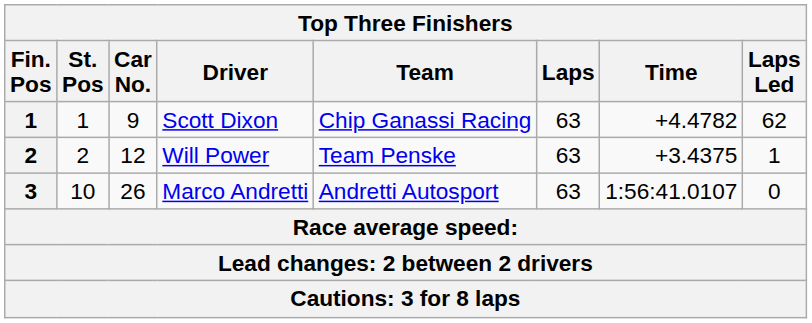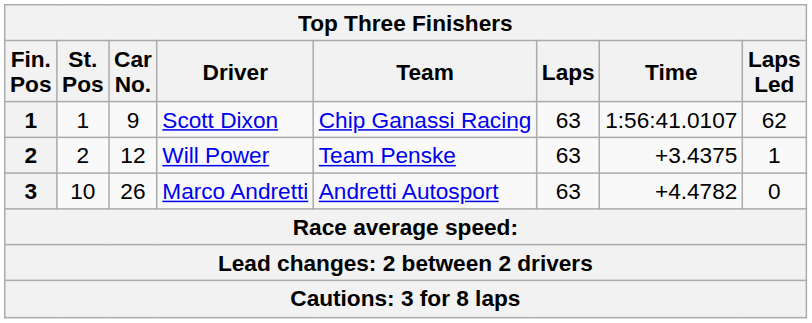 <table class="wikitable" style="font-size:95%;">
 <tr>
 <th colspan=9>Top Three Finishers</th>
 </tr>
 <tr>
 <th>Fin.<br>Pos</th>
 <th>St.<br>Pos</th>
 <th>Car<br>No.</th>
 <th>Driver</th>
 <th>Team</th>
 <th>Laps</th>
 <th>Time</th>
 <th>Laps<br>Led</th>
 </tr>
 <tr>
 <th>1</th>
 <td align=center>1</td>
 <td align=center>9</td>
 <td> <a href='#'>Scott Dixon</a></td>
 <td><a href='#'>Chip Ganassi Racing</a></td>
 <td align=center>63</td>
-<td align=right>+4.4782</td>
+<td align=right>1:56:41.0107</td>
 <td align=center>62</td>
 </tr>
 <tr>
 <th>2</th>
 <td align=center>2</td>
 <td align=center>12</td>
 <td> <a href='#'>Will Power</a></td>
 <td><a href='#'>Team Penske</a></td>
 <td align=center>63</td>
 <td align=right>+3.4375</td>
 <td align=center>1</td>
 </tr>
 <tr>
 <th>3</th>
 <td align=center>10</td>
 <td align=center>26</td>
 <td> <a href='#'>Marco Andretti</a></td>
 <td><a href='#'>Andretti Autosport</a></td>
 <td align=center>63</td>
-<td align=right>1:56:41.0107</td>
+<td align=right>+4.4782</td>
 <td align=center>0</td>
 </tr>
 <tr>
 <th colspan=9>Race average speed: </th>
 </tr>
 <tr>
 <th colspan=9>Lead changes: 2 between 2 drivers</th>
 </tr>
 <tr>
 <th colspan=9>Cautions: 3 for 8 laps</th>
 </tr>
 </table>
